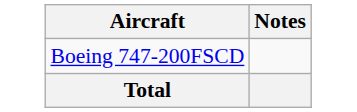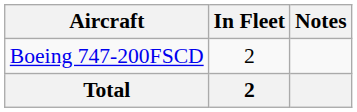 <table class="wikitable" style="margin:1em auto; border-collapse:collapse">
 <tr>
 <th>Aircraft</th>
+<th>In Fleet</th>
 <th>Notes</th>
 </tr>
 <tr>
 <td><a href='#'>Boeing 747-200FSCD</a></td>
+<td align="center">2</td>
 <td></td>
 </tr>
 <tr>
 <th>Total</th>
+<th>2</th>
 <th></th>
 </tr>
 </table>
